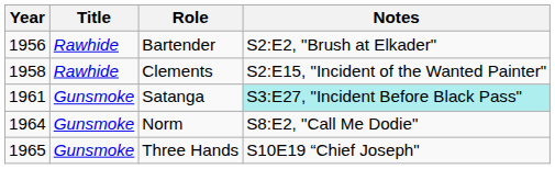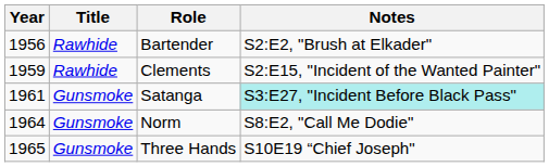 <table class="wikitable">
 <tr>
 <th>Year</th>
 <th>Title</th>
 <th>Role</th>
 <th>Notes</th>
 </tr>
 <tr>
 <td>1956</td>
 <td><em><a href='#'>Rawhide</a></em></td>
 <td>Bartender</td>
 <td>S2:E2, "Brush at Elkader"</td>
 </tr>
 <tr>
-<td>1958</td>
+<td>1959</td>
 <td><em><a href='#'>Rawhide</a></em></td>
 <td>Clements</td>
 <td>S2:E15, "Incident of the Wanted Painter"</td>
 </tr>
 <tr>
 <td>1961</td>
 <td><em><a href='#'>Gunsmoke</a></em></td>
 <td>Satanga</td>
 <td style="background: paleturquoise;">S3:E27, "Incident Before Black Pass"</td>
 </tr>
 <tr>
 <td>1964</td>
 <td><em><a href='#'>Gunsmoke</a></em></td>
 <td>Norm</td>
 <td>S8:E2, "Call Me Dodie"</td>
 </tr>
 <tr>
 <td>1965</td>
 <td><em><a href='#'>Gunsmoke</a></em></td>
 <td>Three Hands</td>
 <td>S10E19 “Chief Joseph"</td>
 </tr>
 </table>
